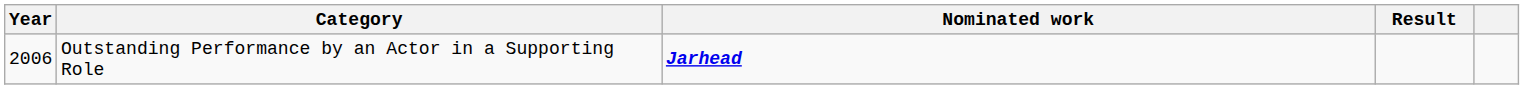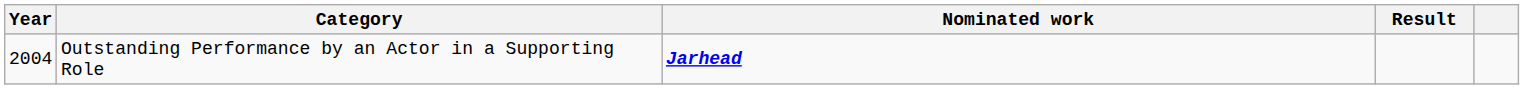 <table class=wikitable>
 <tr>
 <th scope="col" style="width:1em;">Year</th>
 <th scope="col" style="width:33em;">Category</th>
 <th scope="col" style="width:39em;">Nominated work</th>
 <th scope="col" style="width:5em;">Result</th>
 <th scope="col" style="width:2em;"></th>
 </tr>
 <tr>
-<td>2006</td>
+<td>2004</td>
 <td>Outstanding Performance by an Actor in a Supporting Role</td>
 <td><strong><em><a href='#'>Jarhead</a></em></strong></td>
 <td></td>
 <td></td>
 </tr>
 </table>
